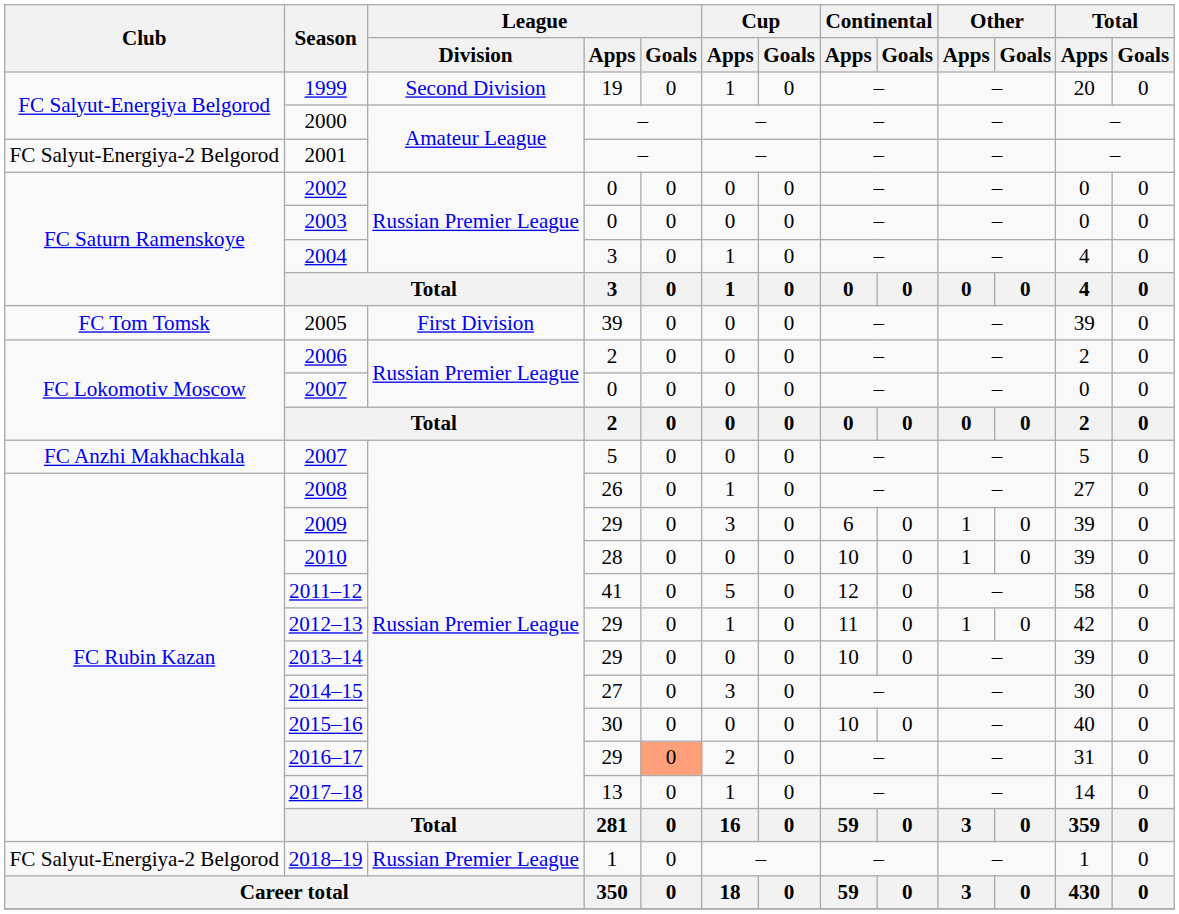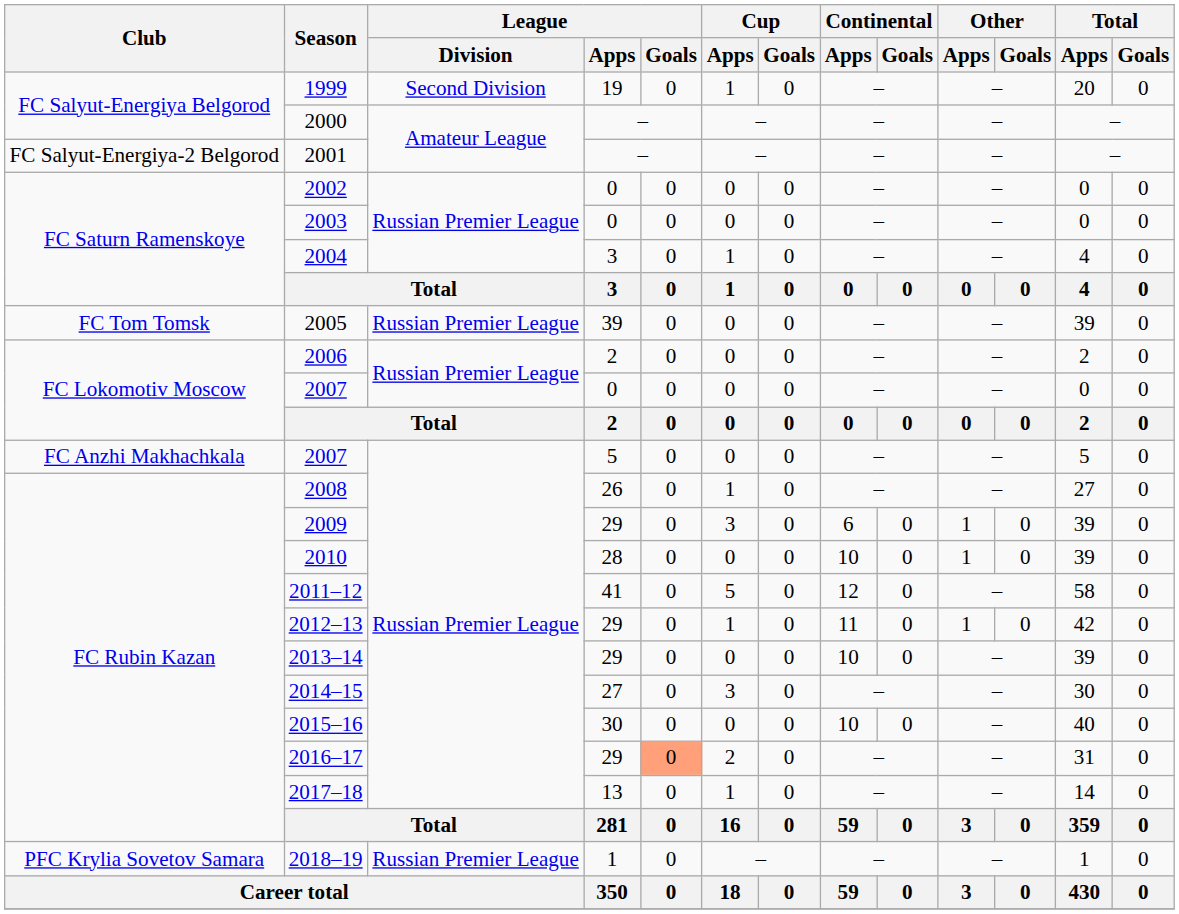 <table class="wikitable" style="text-align: center;">
 <tr>
 <th rowspan=2>Club</th>
 <th rowspan=2>Season</th>
 <th colspan=3>League</th>
 <th colspan=2>Cup</th>
 <th colspan=2>Continental</th>
 <th colspan=2>Other</th>
 <th colspan=2>Total</th>
 </tr>
 <tr>
 <th>Division</th>
 <th>Apps</th>
 <th>Goals</th>
 <th>Apps</th>
 <th>Goals</th>
 <th>Apps</th>
 <th>Goals</th>
 <th>Apps</th>
 <th>Goals</th>
 <th>Apps</th>
 <th>Goals</th>
 </tr>
 <tr>
 <td rowspan=2><a href='#'>FC Salyut-Energiya Belgorod</a></td>
 <td><a href='#'>1999</a></td>
 <td><a href='#'>Second Division</a></td>
 <td>19</td>
 <td>0</td>
 <td>1</td>
 <td>0</td>
 <td colspan=2>–</td>
 <td colspan=2>–</td>
 <td>20</td>
 <td>0</td>
 </tr>
 <tr>
 <td>2000</td>
 <td rowspan=2><a href='#'>Amateur League</a></td>
 <td colspan=2>–</td>
 <td colspan=2>–</td>
 <td colspan=2>–</td>
 <td colspan=2>–</td>
 <td colspan=2>–</td>
 </tr>
 <tr>
 <td>FC Salyut-Energiya-2 Belgorod</td>
 <td>2001</td>
 <td colspan=2>–</td>
 <td colspan=2>–</td>
 <td colspan=2>–</td>
 <td colspan=2>–</td>
 <td colspan=2>–</td>
 </tr>
 <tr>
 <td rowspan=4><a href='#'>FC Saturn Ramenskoye</a></td>
 <td><a href='#'>2002</a></td>
 <td rowspan=3><a href='#'>Russian Premier League</a></td>
 <td>0</td>
 <td>0</td>
 <td>0</td>
 <td>0</td>
 <td colspan=2>–</td>
 <td colspan=2>–</td>
 <td>0</td>
 <td>0</td>
 </tr>
 <tr>
 <td><a href='#'>2003</a></td>
 <td>0</td>
 <td>0</td>
 <td>0</td>
 <td>0</td>
 <td colspan=2>–</td>
 <td colspan=2>–</td>
 <td>0</td>
 <td>0</td>
 </tr>
 <tr>
 <td><a href='#'>2004</a></td>
 <td>3</td>
 <td>0</td>
 <td>1</td>
 <td>0</td>
 <td colspan=2>–</td>
 <td colspan=2>–</td>
 <td>4</td>
 <td>0</td>
 </tr>
 <tr>
 <th colspan=2>Total</th>
 <th>3</th>
 <th>0</th>
 <th>1</th>
 <th>0</th>
 <th>0</th>
 <th>0</th>
 <th>0</th>
 <th>0</th>
 <th>4</th>
 <th>0</th>
 </tr>
 <tr>
 <td><a href='#'>FC Tom Tomsk</a></td>
 <td>2005</td>
-<td><a href='#'>First Division</a></td>
+<td><a href='#'>Russian Premier League</a></td>
 <td>39</td>
 <td>0</td>
 <td>0</td>
 <td>0</td>
 <td colspan=2>–</td>
 <td colspan=2>–</td>
 <td>39</td>
 <td>0</td>
 </tr>
 <tr>
 <td rowspan=3><a href='#'>FC Lokomotiv Moscow</a></td>
 <td><a href='#'>2006</a></td>
 <td rowspan=2><a href='#'>Russian Premier League</a></td>
 <td>2</td>
 <td>0</td>
 <td>0</td>
 <td>0</td>
 <td colspan=2>–</td>
 <td colspan=2>–</td>
 <td>2</td>
 <td>0</td>
 </tr>
 <tr>
 <td><a href='#'>2007</a></td>
 <td>0</td>
 <td>0</td>
 <td>0</td>
 <td>0</td>
 <td colspan=2>–</td>
 <td colspan=2>–</td>
 <td>0</td>
 <td>0</td>
 </tr>
 <tr>
 <th colspan=2>Total</th>
 <th>2</th>
 <th>0</th>
 <th>0</th>
 <th>0</th>
 <th>0</th>
 <th>0</th>
 <th>0</th>
 <th>0</th>
 <th>2</th>
 <th>0</th>
 </tr>
 <tr>
 <td><a href='#'>FC Anzhi Makhachkala</a></td>
 <td><a href='#'>2007</a></td>
 <td rowspan=11><a href='#'>Russian Premier League</a></td>
 <td>5</td>
 <td>0</td>
 <td>0</td>
 <td>0</td>
 <td colspan=2>–</td>
 <td colspan=2>–</td>
 <td>5</td>
 <td>0</td>
 </tr>
 <tr>
 <td rowspan=11><a href='#'>FC Rubin Kazan</a></td>
 <td><a href='#'>2008</a></td>
 <td>26</td>
 <td>0</td>
 <td>1</td>
 <td>0</td>
 <td colspan=2>–</td>
 <td colspan=2>–</td>
 <td>27</td>
 <td>0</td>
 </tr>
 <tr>
 <td><a href='#'>2009</a></td>
 <td>29</td>
 <td>0</td>
 <td>3</td>
 <td>0</td>
 <td>6</td>
 <td>0</td>
 <td>1</td>
 <td>0</td>
 <td>39</td>
 <td>0</td>
 </tr>
 <tr>
 <td><a href='#'>2010</a></td>
 <td>28</td>
 <td>0</td>
 <td>0</td>
 <td>0</td>
 <td>10</td>
 <td>0</td>
 <td>1</td>
 <td>0</td>
 <td>39</td>
 <td>0</td>
 </tr>
 <tr>
 <td><a href='#'>2011–12</a></td>
 <td>41</td>
 <td>0</td>
 <td>5</td>
 <td>0</td>
 <td>12</td>
 <td>0</td>
 <td colspan=2>–</td>
 <td>58</td>
 <td>0</td>
 </tr>
 <tr>
 <td><a href='#'>2012–13</a></td>
 <td>29</td>
 <td>0</td>
 <td>1</td>
 <td>0</td>
 <td>11</td>
 <td>0</td>
 <td>1</td>
 <td>0</td>
 <td>42</td>
 <td>0</td>
 </tr>
 <tr>
 <td><a href='#'>2013–14</a></td>
 <td>29</td>
 <td>0</td>
 <td>0</td>
 <td>0</td>
 <td>10</td>
 <td>0</td>
 <td colspan=2>–</td>
 <td>39</td>
 <td>0</td>
 </tr>
 <tr>
 <td><a href='#'>2014–15</a></td>
 <td>27</td>
 <td>0</td>
 <td>3</td>
 <td>0</td>
 <td colspan=2>–</td>
 <td colspan=2>–</td>
 <td>30</td>
 <td>0</td>
 </tr>
 <tr>
 <td><a href='#'>2015–16</a></td>
 <td>30</td>
 <td>0</td>
 <td>0</td>
 <td>0</td>
 <td>10</td>
 <td>0</td>
 <td colspan=2>–</td>
 <td>40</td>
 <td>0</td>
 </tr>
 <tr>
 <td><a href='#'>2016–17</a></td>
 <td>29</td>
 <td style="background: lightsalmon;">0</td>
 <td>2</td>
 <td>0</td>
 <td colspan=2>–</td>
 <td colspan=2>–</td>
 <td>31</td>
 <td>0</td>
 </tr>
 <tr>
 <td><a href='#'>2017–18</a></td>
 <td>13</td>
 <td>0</td>
 <td>1</td>
 <td>0</td>
 <td colspan=2>–</td>
 <td colspan=2>–</td>
 <td>14</td>
 <td>0</td>
 </tr>
 <tr>
 <th colspan=2>Total</th>
 <th>281</th>
 <th>0</th>
 <th>16</th>
 <th>0</th>
 <th>59</th>
 <th>0</th>
 <th>3</th>
 <th>0</th>
 <th>359</th>
 <th>0</th>
 </tr>
 <tr>
-<td>FC Salyut-Energiya-2 Belgorod</td>
+<td><a href='#'>PFC Krylia Sovetov Samara</a></td>
 <td><a href='#'>2018–19</a></td>
 <td><a href='#'>Russian Premier League</a></td>
 <td>1</td>
 <td>0</td>
 <td colspan=2>–</td>
 <td colspan=2>–</td>
 <td colspan=2>–</td>
 <td>1</td>
 <td>0</td>
 </tr>
 <tr>
 <th colspan=3>Career total</th>
 <th>350</th>
 <th>0</th>
 <th>18</th>
 <th>0</th>
 <th>59</th>
 <th>0</th>
 <th>3</th>
 <th>0</th>
 <th>430</th>
 <th>0</th>
 </tr>
 <tr>
 </tr>
 </table>
